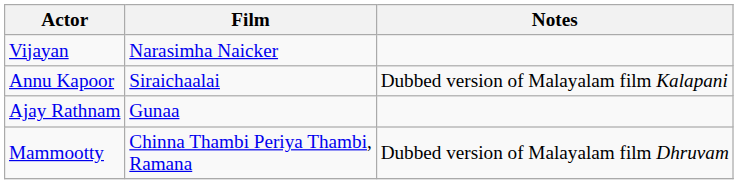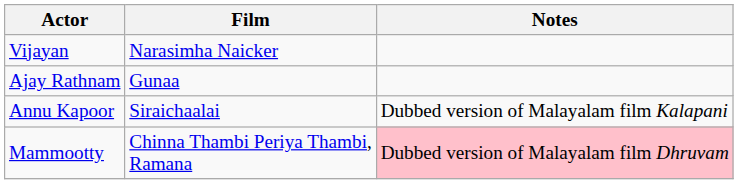 <table class="wikitable sortable">
 <tr>
 <th>Actor</th>
 <th>Film</th>
 <th class=unsortable>Notes</th>
 </tr>
 <tr>
 <td><a href='#'>Vijayan</a></td>
 <td><a href='#'>Narasimha Naicker</a></td>
 <td></td>
 </tr>
 <tr>
+<td><a href='#'>Ajay Rathnam</a></td>
+<td><a href='#'>Gunaa</a></td>
+<td></td>
+</tr>
+<tr>
 <td><a href='#'>Annu Kapoor</a></td>
 <td><a href='#'>Siraichaalai</a></td>
 <td>Dubbed version of Malayalam film <em>Kalapani</em></td>
 </tr>
 <tr>
-<td><a href='#'>Ajay Rathnam</a></td>
-<td><a href='#'>Gunaa</a></td>
-<td></td>
-</tr>
-<tr>
 <td><a href='#'>Mammootty</a></td>
 <td><a href='#'>Chinna Thambi Periya Thambi</a>,<br><a href='#'>Ramana</a></td>
-<td>Dubbed version of Malayalam film <em>Dhruvam</em></td>
+<td style="background: pink;">Dubbed version of Malayalam film <em>Dhruvam</em></td>
 </tr>
 <tr>
 </tr>
 </table>
